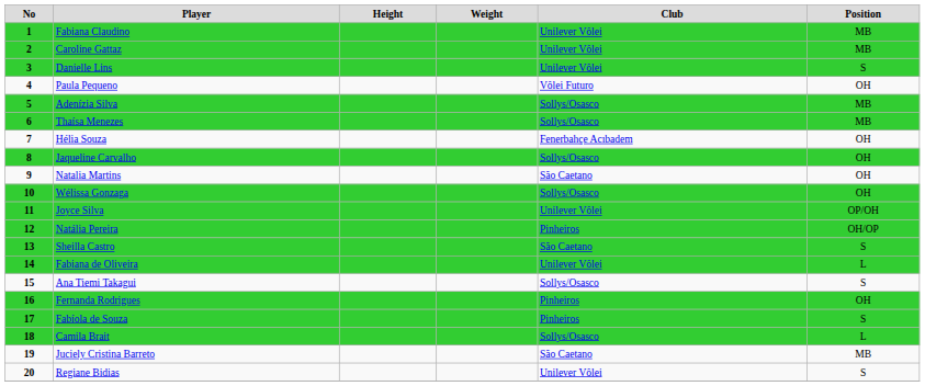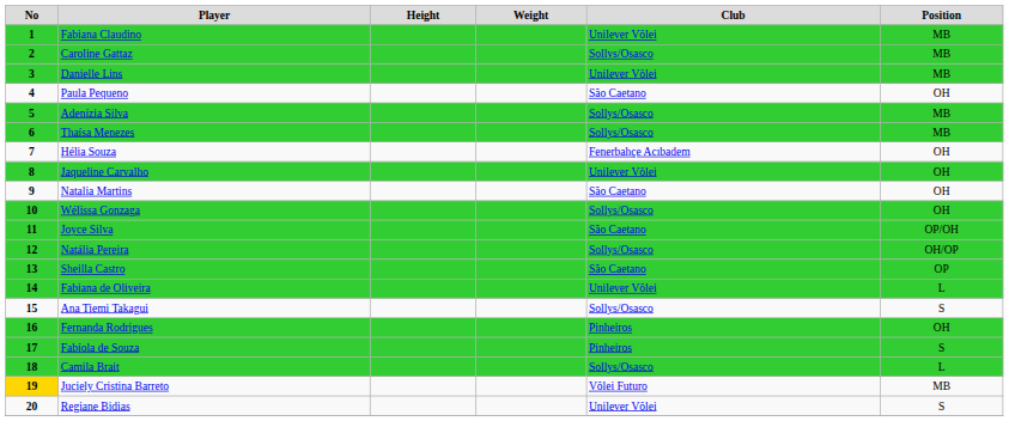 <table class="wikitable" style="margin:0.5em auto; font-size:90%; line-height:1.25em;" width=100%>
 <tr>
 <td bgcolor="#DCDCDC" align="center"><strong>No</strong></td>
 <td bgcolor="#DCDCDC" align="center"><strong>Player</strong></td>
 <td bgcolor="#DCDCDC" align="center"><strong>Height</strong></td>
 <td bgcolor="#DCDCDC" align="center"><strong>Weight</strong></td>
 <td bgcolor="#DCDCDC" align="center"><strong>Club</strong></td>
 <td bgcolor="#DCDCDC" align="center"><strong>Position</strong></td>
 </tr>
 <tr>
 <td style="background:limegreen;" align="center"><strong>1</strong></td>
 <td style="background:limegreen;"><a href='#'>Fabiana Claudino</a></td>
 <td style="background:limegreen;" align="center"></td>
 <td style="background:limegreen;" align="center"></td>
 <td style="background:limegreen;"> <a href='#'>Unilever Vôlei</a></td>
 <td style="background:limegreen;" align="center">MB</td>
 </tr>
 <tr>
 <td style="background:limegreen;" align="center"><strong>2</strong></td>
 <td style="background:limegreen;"><a href='#'>Caroline Gattaz</a></td>
 <td style="background:limegreen;" align="center"></td>
 <td style="background:limegreen;" align="center"></td>
-<td style="background:limegreen;"> <a href='#'>Unilever Vôlei</a></td>
+<td style="background:limegreen;"> <a href='#'>Sollys/Osasco</a></td>
 <td style="background:limegreen;" align="center">MB</td>
 </tr>
 <tr>
 <td style="background:limegreen;" align="center"><strong>3</strong></td>
 <td style="background:limegreen;"><a href='#'>Danielle Lins</a></td>
 <td style="background:limegreen;" align="center"></td>
 <td style="background:limegreen;" align="center"></td>
 <td style="background:limegreen;"> <a href='#'>Unilever Vôlei</a></td>
-<td style="background:limegreen;" align="center">S</td>
+<td style="background:limegreen;" align="center">MB</td>
 </tr>
 <tr>
 <td align="center"><strong>4</strong></td>
 <td><a href='#'>Paula Pequeno</a></td>
 <td align="center"></td>
 <td align="center"></td>
-<td> <a href='#'>Vôlei Futuro</a></td>
+<td> <a href='#'>São Caetano</a></td>
 <td align="center">OH</td>
 </tr>
 <tr>
 <td style="background:limegreen;" align="center"><strong>5</strong></td>
 <td style="background:limegreen;"><a href='#'>Adenízia Silva</a></td>
 <td style="background:limegreen;" align="center"></td>
 <td style="background:limegreen;" align="center"></td>
 <td style="background:limegreen;"> <a href='#'>Sollys/Osasco</a></td>
 <td style="background:limegreen;" align="center">MB</td>
 </tr>
 <tr>
 <td style="background:limegreen;" align="center"><strong>6</strong></td>
 <td style="background:limegreen;"><a href='#'>Thaísa Menezes</a></td>
 <td style="background:limegreen;" align="center"></td>
 <td style="background:limegreen;" align="center"></td>
 <td style="background:limegreen;"> <a href='#'>Sollys/Osasco</a></td>
 <td style="background:limegreen;" align="center">MB</td>
 </tr>
 <tr>
 <td align="center"><strong>7</strong></td>
 <td><a href='#'>Hélia Souza</a></td>
 <td align="center"></td>
 <td align="center"></td>
 <td> <a href='#'>Fenerbahçe Acıbadem</a></td>
 <td align="center">OH</td>
 </tr>
 <tr>
 <td style="background:limegreen;" align="center"><strong>8</strong></td>
 <td style="background:limegreen;"><a href='#'>Jaqueline Carvalho</a></td>
 <td style="background:limegreen;" align="center"></td>
 <td style="background:limegreen;" align="center"></td>
-<td style="background:limegreen;"> <a href='#'>Sollys/Osasco</a></td>
+<td style="background:limegreen;"> <a href='#'>Unilever Vôlei</a></td>
 <td style="background:limegreen;" align="center">OH</td>
 </tr>
 <tr>
 <td align="center"><strong>9</strong></td>
 <td><a href='#'>Natalia Martins</a></td>
 <td align="center"></td>
 <td align="center"></td>
 <td> <a href='#'>São Caetano</a></td>
 <td align="center">OH</td>
 </tr>
 <tr>
 <td style="background:limegreen;" align="center"><strong>10</strong></td>
 <td style="background:limegreen;"><a href='#'>Wélissa Gonzaga</a></td>
 <td style="background:limegreen;" align="center"></td>
 <td style="background:limegreen;" align="center"></td>
 <td style="background:limegreen;"> <a href='#'>Sollys/Osasco</a></td>
 <td style="background:limegreen;" align="center">OH</td>
 </tr>
 <tr>
 <td style="background:limegreen;" align="center"><strong>11</strong></td>
 <td style="background:limegreen;"><a href='#'>Joyce Silva</a></td>
 <td style="background:limegreen;" align="center"></td>
 <td style="background:limegreen;" align="center"></td>
-<td style="background:limegreen;"> <a href='#'>Unilever Vôlei</a></td>
+<td style="background:limegreen;"> <a href='#'>São Caetano</a></td>
 <td style="background:limegreen;" align="center">OP/OH</td>
 </tr>
 <tr>
 <td style="background:limegreen;" align="center"><strong>12</strong></td>
 <td style="background:limegreen;"><a href='#'>Natália Pereira</a></td>
 <td style="background:limegreen;" align="center"></td>
 <td style="background:limegreen;" align="center"></td>
-<td style="background:limegreen;"> <a href='#'>Pinheiros</a></td>
+<td style="background:limegreen;"> <a href='#'>Sollys/Osasco</a></td>
 <td style="background:limegreen;" align="center">OH/OP</td>
 </tr>
 <tr>
 <td style="background:limegreen;" align="center"><strong>13</strong></td>
 <td style="background:limegreen;"><a href='#'>Sheilla Castro</a></td>
 <td style="background:limegreen;" align="center"></td>
 <td style="background:limegreen;" align="center"></td>
 <td style="background:limegreen;"> <a href='#'>São Caetano</a></td>
-<td style="background:limegreen;" align="center">S</td>
+<td style="background:limegreen;" align="center">OP</td>
 </tr>
 <tr>
 <td style="background:limegreen;" align="center"><strong>14</strong></td>
 <td style="background:limegreen;"><a href='#'>Fabiana de Oliveira</a></td>
 <td style="background:limegreen;" align="center"></td>
 <td style="background:limegreen;" align="center"></td>
 <td style="background:limegreen;"> <a href='#'>Unilever Vôlei</a></td>
 <td style="background:limegreen;" align="center">L</td>
 </tr>
 <tr>
 <td align="center"><strong>15</strong></td>
 <td><a href='#'>Ana Tiemi Takagui</a></td>
 <td align="center"></td>
 <td align="center"></td>
 <td> <a href='#'>Sollys/Osasco</a></td>
 <td align="center">S</td>
 </tr>
 <tr>
 <td style="background:limegreen;" align="center"><strong>16</strong></td>
 <td style="background:limegreen;"><a href='#'>Fernanda Rodrigues</a></td>
 <td style="background:limegreen;" align="center"></td>
 <td style="background:limegreen;" align="center"></td>
 <td style="background:limegreen;"> <a href='#'>Pinheiros</a></td>
 <td style="background:limegreen;" align="center">OH</td>
 </tr>
 <tr>
 <td style="background:limegreen;" align="center"><strong>17</strong></td>
 <td style="background:limegreen;"><a href='#'>Fabíola de Souza</a></td>
 <td style="background:limegreen;" align="center"></td>
 <td style="background:limegreen;" align="center"></td>
 <td style="background:limegreen;"> <a href='#'>Pinheiros</a></td>
 <td style="background:limegreen;" align="center">S</td>
 </tr>
 <tr>
 <td style="background:limegreen;" align="center"><strong>18</strong></td>
 <td style="background:limegreen;"><a href='#'>Camila Brait</a></td>
 <td style="background:limegreen;" align="center"></td>
 <td style="background:limegreen;" align="center"></td>
 <td style="background:limegreen;"> <a href='#'>Sollys/Osasco</a></td>
 <td style="background:limegreen;" align="center">L</td>
 </tr>
 <tr>
-<td align="center"><strong>19</strong></td>
+<td align="center" style="background: gold;"><strong>19</strong></td>
 <td><a href='#'>Juciely Cristina Barreto</a></td>
 <td align="center"></td>
 <td align="center"></td>
-<td> <a href='#'>São Caetano</a></td>
+<td> <a href='#'>Vôlei Futuro</a></td>
 <td align="center">MB</td>
 </tr>
 <tr>
 <td align="center"><strong>20</strong></td>
 <td><a href='#'>Regiane Bidias</a></td>
 <td align="center"></td>
 <td align="center"></td>
 <td> <a href='#'>Unilever Vôlei</a></td>
 <td align="center">S</td>
 </tr>
 <tr>
 </tr>
 </table>
